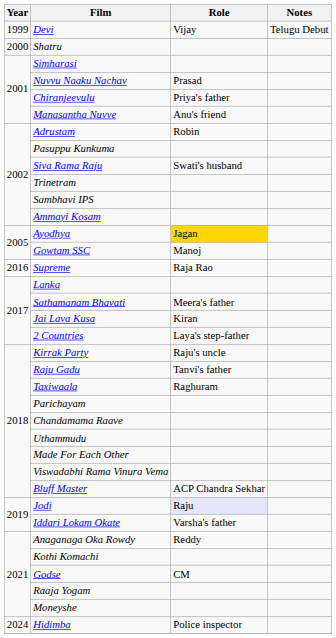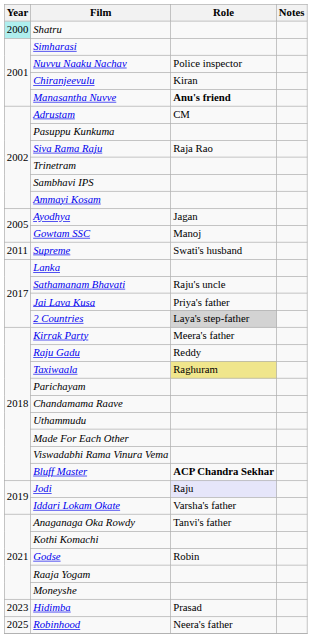 <table class="wikitable">
 <tr>
 <th>Year</th>
 <th>Film</th>
 <th>Role</th>
 <th>Notes</th>
 </tr>
 <tr>
-<td>1999</td>
-<td><a href='#'><em>Devi</em></a></td>
-<td>Vijay</td>
-<td>Telugu Debut</td>
-</tr>
-<tr>
-<td>2000</td>
+<td style="background: paleturquoise;">2000</td>
 <td><em>Shatru</em></td>
 <td></td>
 <td></td>
 </tr>
 <tr>
 <td rowspan="4">2001</td>
 <td><em><a href='#'>Simharasi</a></em></td>
 <td></td>
 <td></td>
 </tr>
 <tr>
 <td><em><a href='#'>Nuvvu Naaku Nachav</a></em></td>
-<td>Prasad</td>
+<td>Police inspector</td>
 <td></td>
 </tr>
 <tr>
 <td><a href='#'><em>Chiranjeevulu</em></a></td>
-<td>Priya's father</td>
+<td>Kiran</td>
 <td></td>
 </tr>
 <tr>
 <td><em><a href='#'>Manasantha Nuvve</a></em></td>
-<td>Anu's friend</td>
+<td><strong>Anu's friend</strong></td>
 <td></td>
 </tr>
 <tr>
 <td rowspan="6">2002</td>
 <td><a href='#'><em>Adrustam</em></a></td>
-<td>Robin</td>
+<td>CM</td>
 <td></td>
 </tr>
 <tr>
 <td><em>Pasuppu Kunkuma</em></td>
 <td></td>
 <td></td>
 </tr>
 <tr>
 <td><em><a href='#'>Siva Rama Raju</a></em></td>
-<td>Swati's husband</td>
+<td>Raja Rao</td>
 <td></td>
 </tr>
 <tr>
 <td><em>Trinetram</em></td>
 <td></td>
 <td></td>
 </tr>
 <tr>
 <td><em>Sambhavi IPS</em></td>
 <td></td>
 <td></td>
 </tr>
 <tr>
 <td><em><a href='#'>Ammayi Kosam</a></em></td>
 <td></td>
 <td></td>
 </tr>
 <tr>
 <td rowspan="2">2005</td>
 <td><em><a href='#'>Ayodhya</a></em></td>
-<td style="background: gold;">Jagan</td>
+<td>Jagan</td>
 <td></td>
 </tr>
 <tr>
 <td><em><a href='#'>Gowtam SSC</a></em></td>
 <td>Manoj</td>
 <td></td>
 </tr>
 <tr>
-<td>2016</td>
+<td>2011</td>
 <td><a href='#'><em>Supreme</em></a></td>
-<td>Raja Rao</td>
+<td>Swati's husband</td>
 <td></td>
 </tr>
 <tr>
 <td rowspan="4">2017</td>
 <td><em><a href='#'>Lanka</a></em></td>
 <td></td>
 <td></td>
 </tr>
 <tr>
 <td><em><a href='#'>Sathamanam Bhavati</a></em></td>
-<td>Meera's father</td>
+<td>Raju's uncle</td>
 <td></td>
 </tr>
 <tr>
 <td><em><a href='#'>Jai Lava Kusa</a></em></td>
-<td>Kiran</td>
+<td>Priya's father</td>
 <td></td>
 </tr>
 <tr>
 <td><a href='#'><em>2 Countries</em></a></td>
-<td>Laya's step-father</td>
+<td style="background: lightgrey;">Laya's step-father</td>
 <td></td>
 </tr>
 <tr>
 <td rowspan="9">2018</td>
 <td><em><a href='#'>Kirrak Party</a></em></td>
-<td>Raju's uncle</td>
+<td>Meera's father</td>
 <td></td>
 </tr>
 <tr>
 <td><em><a href='#'>Raju Gadu</a></em></td>
-<td>Tanvi's father</td>
+<td>Reddy</td>
 <td></td>
 </tr>
 <tr>
 <td><em><a href='#'>Taxiwaala</a></em></td>
-<td>Raghuram</td>
+<td style="background: khaki;">Raghuram</td>
 <td></td>
 </tr>
 <tr>
 <td><em>Parichayam</em></td>
 <td></td>
 <td></td>
 </tr>
 <tr>
 <td><em>Chandamama Raave</em></td>
 <td></td>
 <td></td>
 </tr>
 <tr>
 <td><em>Uthammudu</em></td>
 <td></td>
 <td></td>
 </tr>
 <tr>
 <td><em>Made For Each Other</em></td>
 <td></td>
 <td></td>
 </tr>
 <tr>
 <td><em>Viswadabhi Rama Vinura Vema</em></td>
 <td></td>
 <td></td>
 </tr>
 <tr>
 <td><a href='#'><em>Bluff Master</em></a></td>
-<td>ACP Chandra Sekhar</td>
+<td><strong>ACP Chandra Sekhar</strong></td>
 <td></td>
 </tr>
 <tr>
 <td rowspan="2">2019</td>
 <td><a href='#'><em>Jodi</em></a></td>
 <td style="background: lavender;">Raju</td>
 <td></td>
 </tr>
 <tr>
 <td><em><a href='#'>Iddari Lokam Okate</a></em></td>
 <td>Varsha's father</td>
 <td></td>
 </tr>
 <tr>
 <td rowspan="5">2021</td>
 <td><em>Anaganaga Oka Rowdy</em></td>
-<td>Reddy</td>
+<td>Tanvi's father</td>
 <td></td>
 </tr>
 <tr>
 <td><em>Kothi Komachi</em></td>
 <td></td>
 <td></td>
 </tr>
 <tr>
 <td><em><a href='#'>Godse</a></em></td>
-<td>CM</td>
+<td>Robin</td>
 <td></td>
 </tr>
 <tr>
 <td><em>Raaja Yogam</em></td>
 <td></td>
 <td></td>
 </tr>
 <tr>
 <td><em>Moneyshe</em></td>
 <td></td>
 <td></td>
 </tr>
 <tr>
-<td>2024</td>
+<td>2023</td>
 <td><em><a href='#'>Hidimba</a></em></td>
-<td>Police inspector</td>
+<td>Prasad</td>
+<td></td>
+</tr>
+<tr>
+<td>2025</td>
+<td><em><a href='#'>Robinhood</a></em></td>
+<td>Neera's father</td>
 <td></td>
 </tr>
 <tr>
 </tr>
 </table>
